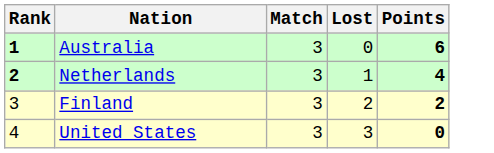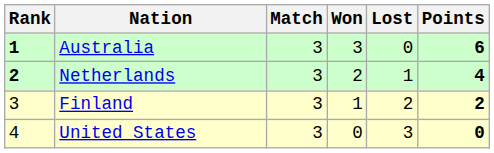 <table class="wikitable">
 <tr>
 <th width=20>Rank</th>
 <th width=150>Nation</th>
 <th width=20>Match</th>
+<th width=20>Won</th>
 <th width=20>Lost</th>
 <th width=20>Points</th>
 </tr>
 <tr style="text-align:right; background:#cfc;">
 <td align="left"><strong>1</strong></td>
 <td style="text-align:left;"> <a href='#'>Australia</a></td>
+<td>3</td>
 <td>3</td>
 <td>0</td>
 <td><strong>6</strong></td>
 </tr>
 <tr style="text-align:right; background:#cfc;">
 <td align="left"><strong>2</strong></td>
 <td style="text-align:left;"> <a href='#'>Netherlands</a></td>
 <td>3</td>
+<td>2</td>
 <td>1</td>
 <td><strong>4</strong></td>
 </tr>
 <tr style="text-align:right; background:#ffc;">
 <td align="left">3</td>
 <td style="text-align:left;"> <a href='#'>Finland</a></td>
 <td>3</td>
+<td>1</td>
 <td>2</td>
 <td><strong>2</strong></td>
 </tr>
 <tr style="text-align:right; background:#ffc;">
 <td align="left">4</td>
 <td style="text-align:left;"> <a href='#'>United States</a></td>
 <td>3</td>
+<td>0</td>
 <td>3</td>
 <td><strong>0</strong></td>
 </tr>
 </table>
